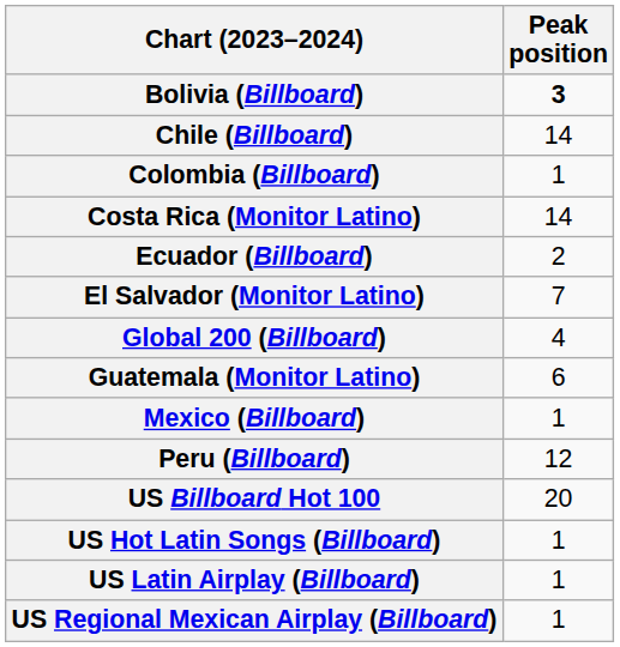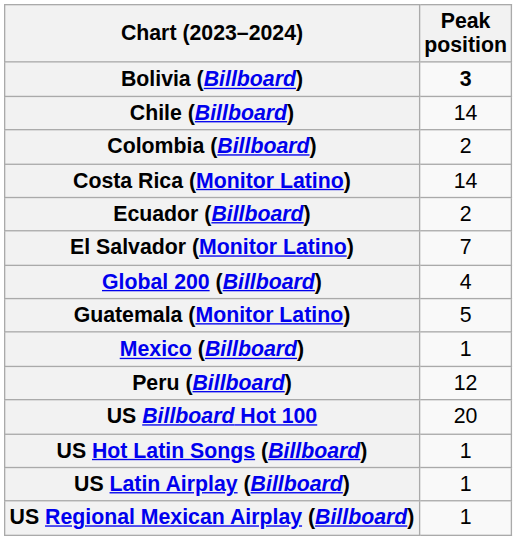 <table class="wikitable sortable plainrowheaders" style="text-align:center">
 <tr>
 <th scope="col">Chart (2023–2024)</th>
 <th scope="col">Peak<br>position</th>
 </tr>
 <tr>
 <th scope="row">Bolivia (<em><a href='#'>Billboard</a></em>)</th>
 <td><strong>3</strong></td>
 </tr>
 <tr>
 <th scope="row">Chile (<em><a href='#'>Billboard</a></em>)</th>
 <td>14</td>
 </tr>
 <tr>
 <th scope="row">Colombia (<em><a href='#'>Billboard</a></em>)</th>
-<td>1</td>
+<td>2</td>
 </tr>
 <tr>
 <th scope="row">Costa Rica (<a href='#'>Monitor Latino</a>)</th>
 <td>14</td>
 </tr>
 <tr>
 <th scope="row">Ecuador (<em><a href='#'>Billboard</a></em>)</th>
 <td>2</td>
 </tr>
 <tr>
 <th scope="row">El Salvador (<a href='#'>Monitor Latino</a>)</th>
 <td>7</td>
 </tr>
 <tr>
 <th scope="row"><a href='#'>Global 200</a> (<em><a href='#'>Billboard</a></em>)</th>
 <td>4</td>
 </tr>
 <tr>
 <th scope="row">Guatemala (<a href='#'>Monitor Latino</a>)</th>
-<td>6</td>
+<td>5</td>
 </tr>
 <tr>
 <th scope="row"><a href='#'>Mexico</a> (<em><a href='#'>Billboard</a></em>)</th>
 <td>1</td>
 </tr>
 <tr>
 <th scope="row">Peru (<em><a href='#'>Billboard</a></em>)</th>
 <td>12</td>
 </tr>
 <tr>
 <th scope="row">US <a href='#'><em>Billboard</em> Hot 100</a></th>
 <td>20</td>
 </tr>
 <tr>
 <th scope="row">US <a href='#'>Hot Latin Songs</a> (<em><a href='#'>Billboard</a></em>)</th>
 <td>1</td>
 </tr>
 <tr>
 <th scope="row">US <a href='#'>Latin Airplay</a> (<em><a href='#'>Billboard</a></em>)</th>
 <td>1</td>
 </tr>
 <tr>
 <th scope="row">US <a href='#'>Regional Mexican Airplay</a> (<em><a href='#'>Billboard</a></em>)</th>
 <td>1</td>
 </tr>
 </table>
